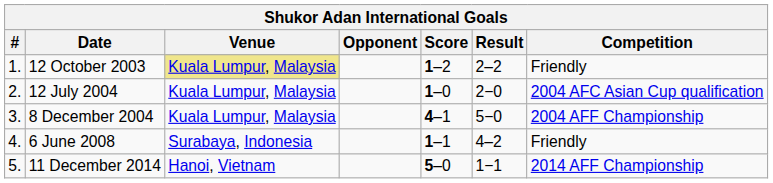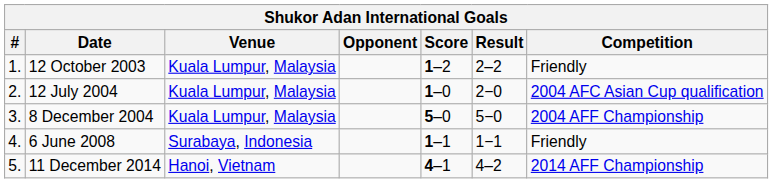 <table class="wikitable" style="font-size:90%">
 <tr>
 <th colspan="7"><strong>Shukor Adan International Goals</strong></th>
 </tr>
 <tr>
 <th>#</th>
 <th>Date</th>
 <th>Venue</th>
 <th>Opponent</th>
 <th>Score</th>
 <th>Result</th>
 <th>Competition</th>
 </tr>
 <tr>
 <td>1.</td>
 <td>12 October 2003</td>
-<td style="background: khaki;"><a href='#'>Kuala Lumpur</a>, <a href='#'>Malaysia</a></td>
+<td><a href='#'>Kuala Lumpur</a>, <a href='#'>Malaysia</a></td>
 <td></td>
 <td><strong>1</strong>–2</td>
 <td>2–2</td>
 <td>Friendly</td>
 </tr>
 <tr>
 <td>2.</td>
 <td>12 July 2004</td>
 <td><a href='#'>Kuala Lumpur</a>, <a href='#'>Malaysia</a></td>
 <td></td>
 <td><strong>1</strong>–0</td>
 <td>2−0</td>
 <td><a href='#'>2004 AFC Asian Cup qualification</a></td>
 </tr>
 <tr>
 <td>3.</td>
 <td>8 December 2004</td>
 <td><a href='#'>Kuala Lumpur</a>, <a href='#'>Malaysia</a></td>
 <td></td>
-<td><strong>4</strong>–1</td>
+<td><strong>5</strong>–0</td>
 <td>5−0</td>
 <td><a href='#'>2004 AFF Championship</a></td>
 </tr>
 <tr>
 <td>4.</td>
 <td>6 June 2008</td>
 <td><a href='#'>Surabaya</a>, <a href='#'>Indonesia</a></td>
 <td></td>
 <td><strong>1</strong>–1</td>
-<td>4–2</td>
+<td>1−1</td>
 <td>Friendly</td>
 </tr>
 <tr>
 <td>5.</td>
 <td>11 December 2014</td>
 <td><a href='#'>Hanoi</a>, <a href='#'>Vietnam</a></td>
 <td></td>
-<td><strong>5</strong>–0</td>
-<td>1−1</td>
+<td><strong>4</strong>–1</td>
+<td>4–2</td>
 <td><a href='#'>2014 AFF Championship</a></td>
 </tr>
 </table>
